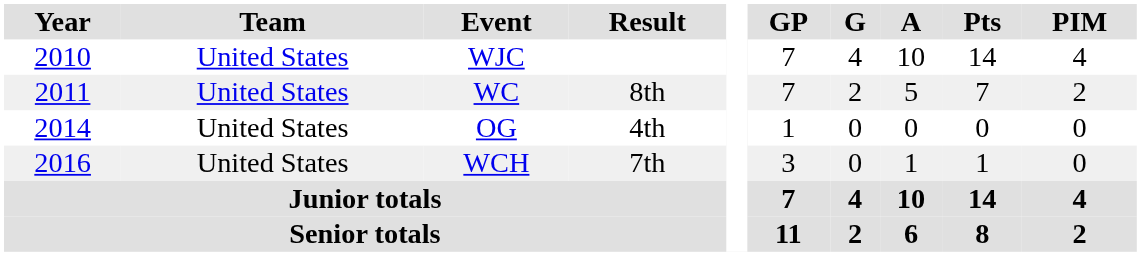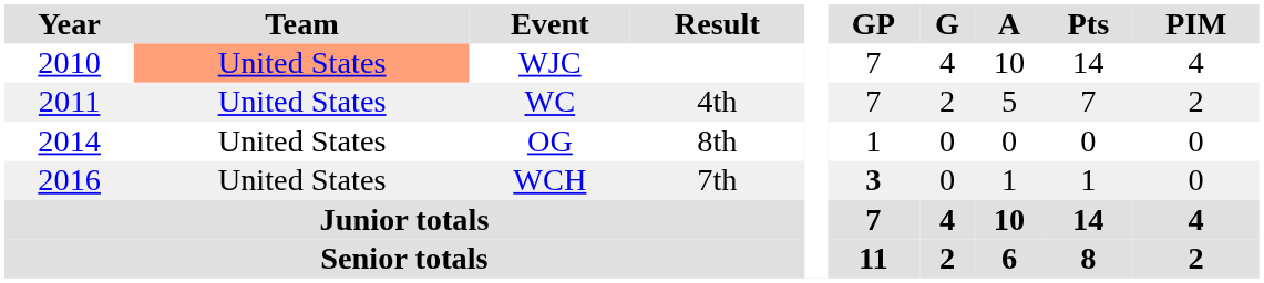 <table border="0" cellpadding="1" cellspacing="0" style="text-align:center; width:40em">
 <tr ALIGN="center" bgcolor="#e0e0e0">
 <th>Year</th>
 <th>Team</th>
 <th>Event</th>
 <th>Result</th>
 <th rowspan="99" bgcolor="#ffffff"> </th>
 <th>GP</th>
 <th>G</th>
 <th>A</th>
 <th>Pts</th>
 <th>PIM</th>
 </tr>
 <tr>
 <td><a href='#'>2010</a></td>
-<td><a href='#'>United States</a></td>
+<td style="background: lightsalmon;"><a href='#'>United States</a></td>
 <td><a href='#'>WJC</a></td>
 <td></td>
 <td>7</td>
 <td>4</td>
 <td>10</td>
 <td>14</td>
 <td>4</td>
 </tr>
 <tr bgcolor="#f0f0f0">
 <td><a href='#'>2011</a></td>
 <td><a href='#'>United States</a></td>
 <td><a href='#'>WC</a></td>
-<td>8th</td>
+<td>4th</td>
 <td>7</td>
 <td>2</td>
 <td>5</td>
 <td>7</td>
 <td>2</td>
 </tr>
 <tr>
 <td><a href='#'>2014</a></td>
 <td>United States</td>
 <td><a href='#'>OG</a></td>
-<td>4th</td>
+<td>8th</td>
 <td>1</td>
 <td>0</td>
 <td>0</td>
 <td>0</td>
 <td>0</td>
 </tr>
 <tr bgcolor="#f0f0f0">
 <td><a href='#'>2016</a></td>
 <td>United States</td>
 <td><a href='#'>WCH</a></td>
 <td>7th</td>
-<td>3</td>
+<td><strong>3</strong></td>
 <td>0</td>
 <td>1</td>
 <td>1</td>
 <td>0</td>
 </tr>
 <tr bgcolor="#e0e0e0">
 <th colspan="4">Junior totals</th>
 <th>7</th>
 <th>4</th>
 <th>10</th>
 <th>14</th>
 <th>4</th>
 </tr>
 <tr bgcolor="#e0e0e0">
 <th colspan="4">Senior totals</th>
 <th>11</th>
 <th>2</th>
 <th>6</th>
 <th>8</th>
 <th>2</th>
 </tr>
 </table>
